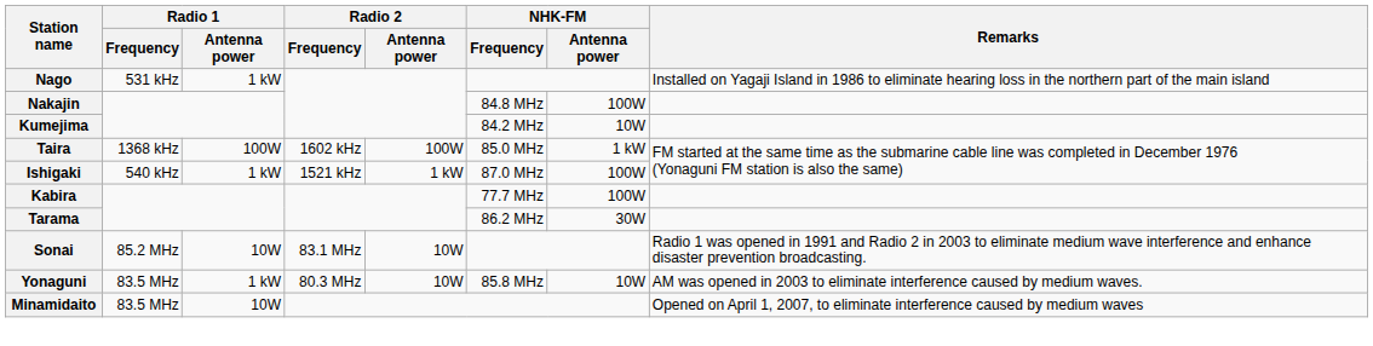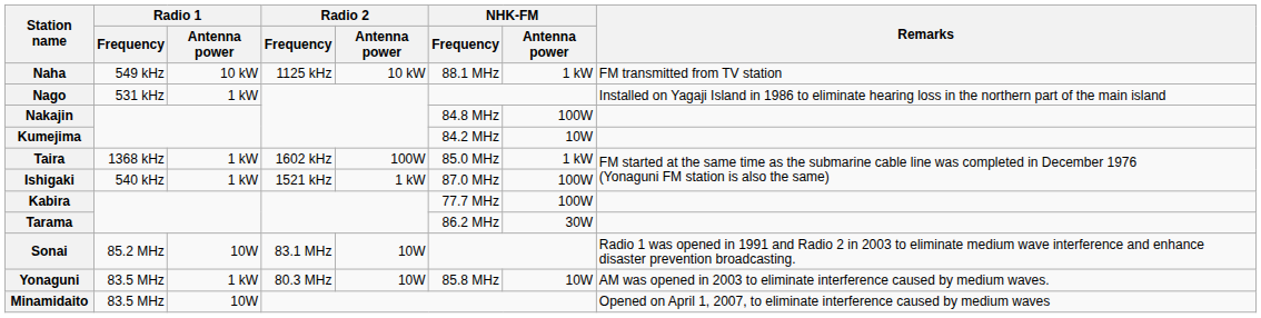 <table class="wikitable" style="text-align:right; font-size:smaller;">
 <tr>
 <th rowspan=2>Station name</th>
 <th colspan=2>Radio 1</th>
 <th colspan=2>Radio 2</th>
 <th colspan=2>NHK-FM</th>
 <th rowspan=2>Remarks</th>
 </tr>
 <tr>
 <th>Frequency</th>
 <th>Antenna power</th>
 <th>Frequency</th>
 <th>Antenna power</th>
 <th>Frequency</th>
 <th>Antenna power</th>
+</tr>
+<tr>
+<th><strong>Naha</strong></th>
+<td>549 kHz</td>
+<td>10 kW</td>
+<td>1125 kHz</td>
+<td>10 kW</td>
+<td>88.1 MHz</td>
+<td>1 kW</td>
+<td style="text-align:left;">FM transmitted from TV station</td>
 </tr>
 <tr>
 <th>Nago</th>
 <td>531 kHz</td>
 <td>1 kW</td>
 <td colspan=2 rowspan=3> </td>
 <td colspan=2> </td>
 <td style="text-align:left;">Installed on Yagaji Island in 1986 to eliminate hearing loss in the northern part of the main island</td>
 </tr>
 <tr>
 <th>Nakajin</th>
 <td colspan=2 rowspan=2> </td>
 <td>84.8 MHz</td>
 <td>100W</td>
 <td></td>
 </tr>
 <tr>
 <th>Kumejima</th>
 <td>84.2 MHz</td>
 <td>10W</td>
 <td></td>
 </tr>
 <tr>
 <th>Taira</th>
 <td>1368 kHz</td>
-<td>100W</td>
+<td>1 kW</td>
 <td>1602 kHz</td>
 <td>100W</td>
 <td>85.0 MHz</td>
 <td>1 kW</td>
 <td rowspan=2 style="text-align:left;">FM started at the same time as the submarine cable line was completed in December 1976<br>(Yonaguni FM station is also the same)</td>
 </tr>
 <tr>
 <th>Ishigaki</th>
 <td>540 kHz</td>
 <td>1 kW</td>
 <td>1521 kHz</td>
 <td>1 kW</td>
 <td>87.0 MHz</td>
 <td>100W</td>
 </tr>
 <tr>
 <th>Kabira</th>
 <td colspan=2 rowspan=2> </td>
 <td colspan=2 rowspan=2> </td>
 <td>77.7 MHz</td>
 <td>100W</td>
 <td></td>
 </tr>
 <tr>
 <th>Tarama</th>
 <td>86.2 MHz</td>
 <td>30W</td>
 <td></td>
 </tr>
 <tr>
 <th>Sonai</th>
 <td>85.2 MHz</td>
 <td>10W</td>
 <td>83.1 MHz</td>
 <td>10W</td>
 <td colspan=2> </td>
 <td style="text-align:left;">Radio 1 was opened in 1991 and Radio 2 in 2003 to eliminate medium wave interference and enhance disaster prevention broadcasting.</td>
 </tr>
 <tr>
 <th>Yonaguni</th>
 <td>83.5 MHz</td>
 <td>1 kW</td>
 <td>80.3 MHz</td>
 <td>10W</td>
 <td>85.8 MHz</td>
 <td>10W</td>
 <td style="text-align:left;">AM was opened in 2003 to eliminate interference caused by medium waves.</td>
 </tr>
 <tr>
 <th>Minamidaito</th>
 <td>83.5 MHz</td>
 <td>10W</td>
 <td colspan=4> </td>
 <td style="text-align:left;">Opened on April 1, 2007, to eliminate interference caused by medium waves</td>
 </tr>
 </table>
